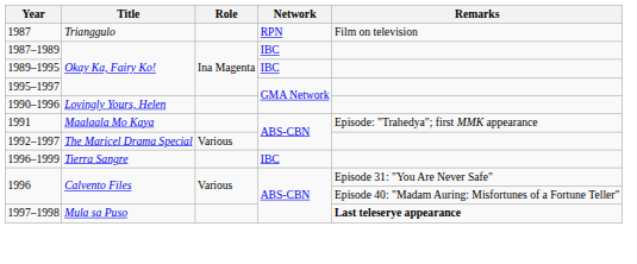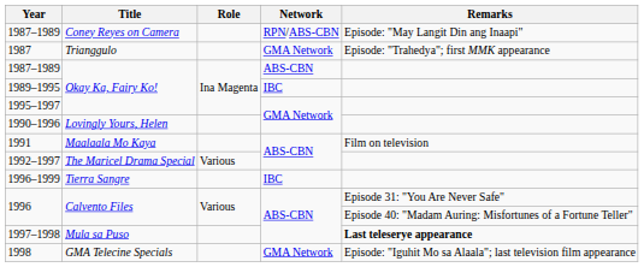 <table class="wikitable">
 <tr>
 <th>Year</th>
 <th>Title</th>
 <th>Role</th>
 <th>Network</th>
 <th>Remarks</th>
 </tr>
 <tr>
+<td>1987–1989</td>
+<td><em><a href='#'>Coney Reyes on Camera</a></em></td>
+<td></td>
+<td><a href='#'>RPN</a>/<a href='#'>ABS-CBN</a></td>
+<td>Episode: "May Langit Din ang Inaapi"</td>
+</tr>
+<tr>
 <td>1987</td>
 <td><em>Trianggulo</em></td>
 <td></td>
-<td><a href='#'>RPN</a></td>
-<td>Film on television</td>
+<td><a href='#'>GMA Network</a></td>
+<td>Episode: "Trahedya"; first <em>MMK</em> appearance</td>
 </tr>
 <tr>
 <td>1987–1989</td>
 <td rowspan="3"><em><a href='#'>Okay Ka, Fairy Ko!</a></em></td>
 <td rowspan="3">Ina Magenta</td>
-<td><a href='#'>IBC</a></td>
+<td><a href='#'>ABS-CBN</a></td>
 <td></td>
 </tr>
 <tr>
 <td>1989–1995</td>
 <td><a href='#'>IBC</a></td>
 <td></td>
 </tr>
 <tr>
 <td>1995–1997</td>
 <td rowspan="2"><a href='#'>GMA Network</a></td>
 <td></td>
 </tr>
 <tr>
 <td>1990–1996</td>
 <td><em><a href='#'>Lovingly Yours, Helen</a></em></td>
 <td></td>
 <td></td>
 </tr>
 <tr>
 <td>1991</td>
 <td><em><a href='#'>Maalaala Mo Kaya</a></em></td>
 <td></td>
 <td rowspan="2"><a href='#'>ABS-CBN</a></td>
-<td>Episode: "Trahedya"; first <em>MMK</em> appearance</td>
+<td>Film on television</td>
 </tr>
 <tr>
 <td>1992–1997</td>
 <td><em><a href='#'>The Maricel Drama Special</a></em></td>
 <td>Various</td>
 <td></td>
 </tr>
 <tr>
 <td>1996–1999</td>
 <td><em><a href='#'>Tierra Sangre</a></em></td>
 <td></td>
 <td><a href='#'>IBC</a></td>
 <td></td>
 </tr>
 <tr>
 <td rowspan="2">1996</td>
 <td rowspan="2"><em><a href='#'>Calvento Files</a></em></td>
 <td rowspan="2">Various</td>
 <td rowspan="3"><a href='#'>ABS-CBN</a></td>
 <td>Episode 31: "You Are Never Safe"</td>
 </tr>
 <tr>
 <td>Episode 40: "Madam Auring: Misfortunes of a Fortune Teller"</td>
 </tr>
 <tr>
 <td>1997–1998</td>
 <td><em><a href='#'>Mula sa Puso</a></em></td>
 <td></td>
 <td><strong>Last teleserye appearance</strong></td>
 </tr>
+<tr>
+<td>1998</td>
+<td><em>GMA Telecine Specials</em></td>
+<td></td>
+<td><a href='#'>GMA Network</a></td>
+<td>Episode: "Iguhit Mo sa Alaala"; last television film appearance</td>
+</tr>
 </table>
